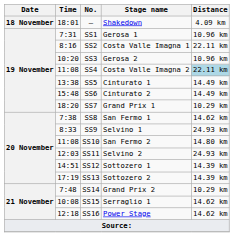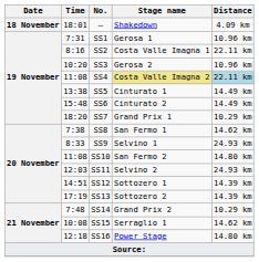 <table class="wikitable" style="font-size: 85%;">
 <tr>
 <th>Date</th>
 <th>Time</th>
 <th>No.</th>
 <th>Stage name</th>
 <th>Distance</th>
 </tr>
 <tr>
 <th nowrap>18 November</th>
 <td align="center">18:01</td>
 <td align="center">—</td>
 <td><a href='#'>Shakedown</a></td>
 <td align="center">4.09 km</td>
 </tr>
 <tr>
 <th rowspan="7">19 November</th>
 <td align="center">7:31</td>
 <td align="center">SS1</td>
 <td>Gerosa 1</td>
 <td align="center">10.96 km</td>
 </tr>
 <tr>
 <td align="center">8:16</td>
 <td align="center">SS2</td>
 <td>Costa Valle Imagna 1</td>
 <td align="center">22.11 km</td>
 </tr>
 <tr>
 <td align="center">10:20</td>
 <td align="center">SS3</td>
 <td>Gerosa 2</td>
 <td align="center">10.96 km</td>
 </tr>
 <tr>
 <td align="center">11:08</td>
 <td align="center">SS4</td>
-<td>Costa Valle Imagna 2</td>
+<td style="background: khaki;">Costa Valle Imagna 2</td>
 <td align="center" style="background: lightblue;">22.11 km</td>
 </tr>
 <tr>
 <td align="center">13:38</td>
 <td align="center">SS5</td>
 <td>Cinturato 1</td>
 <td align="center">14.49 km</td>
 </tr>
 <tr>
 <td align="center">15:48</td>
 <td align="center">SS6</td>
 <td>Cinturato 2</td>
 <td align="center">14.49 km</td>
 </tr>
 <tr>
 <td align="center">18:20</td>
 <td align="center">SS7</td>
 <td>Grand Prix 1</td>
 <td align="center">10.29 km</td>
 </tr>
 <tr>
 <th rowspan="6">20 November</th>
 <td align="center">7:38</td>
 <td align="center">SS8</td>
 <td>San Fermo 1</td>
 <td align="center">14.62 km</td>
 </tr>
 <tr>
 <td align="center">8:33</td>
 <td align="center">SS9</td>
 <td>Selvino 1</td>
 <td align="center">24.93 km</td>
 </tr>
 <tr>
 <td align="center">11:08</td>
 <td align="center">SS10</td>
 <td>San Fermo 2</td>
 <td align="center">14.80 km</td>
 </tr>
 <tr>
 <td align="center">12:03</td>
 <td align="center">SS11</td>
 <td>Selvino 2</td>
 <td align="center">24.93 km</td>
 </tr>
 <tr>
 <td align="center">14:51</td>
 <td align="center">SS12</td>
 <td>Sottozero 1</td>
 <td align="center">14.39 km</td>
 </tr>
 <tr>
 <td align="center">17:19</td>
 <td align="center">SS13</td>
 <td>Sottozero 2</td>
 <td align="center">14.39 km</td>
 </tr>
 <tr>
 <th rowspan="3">21 November</th>
 <td align="center">7:48</td>
 <td align="center">SS14</td>
 <td>Grand Prix 2</td>
 <td align="center">10.29 km</td>
 </tr>
 <tr>
 <td align="center">10:08</td>
 <td align="center">SS15</td>
 <td>Serraglio 1</td>
 <td align="center">14.62 km</td>
 </tr>
 <tr>
 <td align="center">12:18</td>
 <td align="center">SS16</td>
 <td><a href='#'>Power Stage</a></td>
-<td align="center">14.62 km</td>
+<td align="center">14.80 km</td>
 </tr>
 <tr>
 <td style="background-color:#EAECF0; text-align:center" colspan="5"><strong>Source:</strong></td>
 </tr>
 <tr>
 </tr>
 </table>
